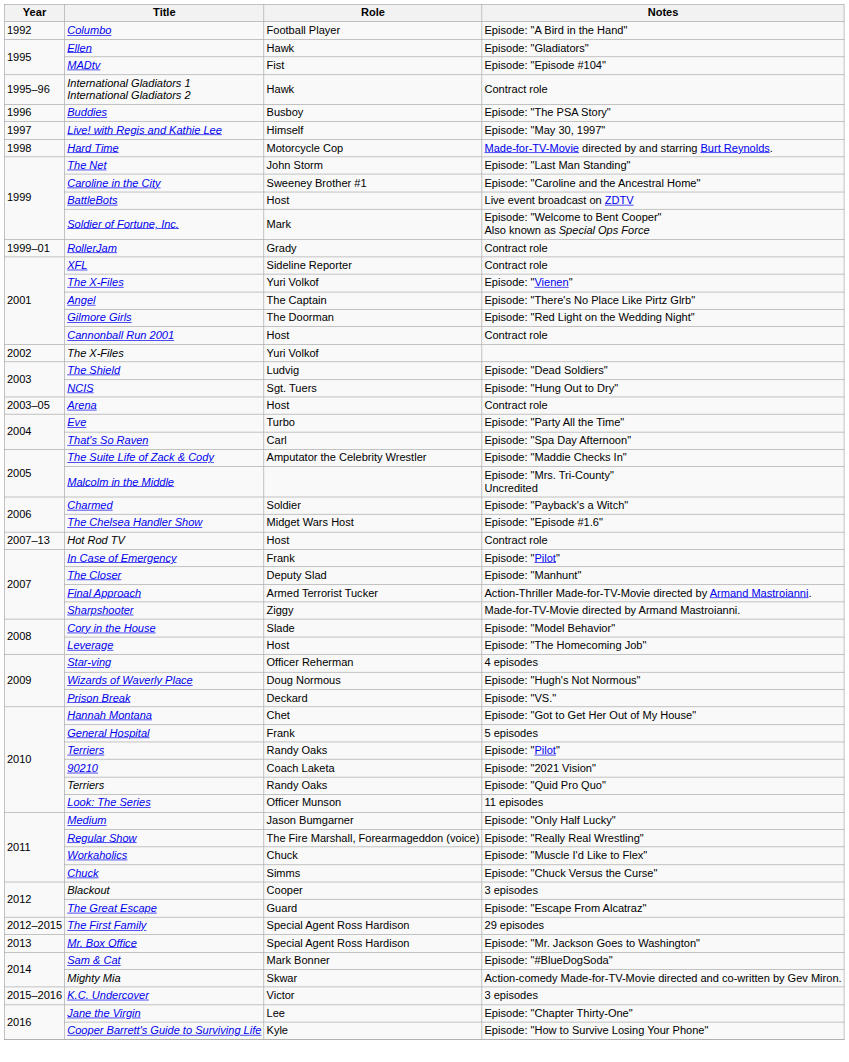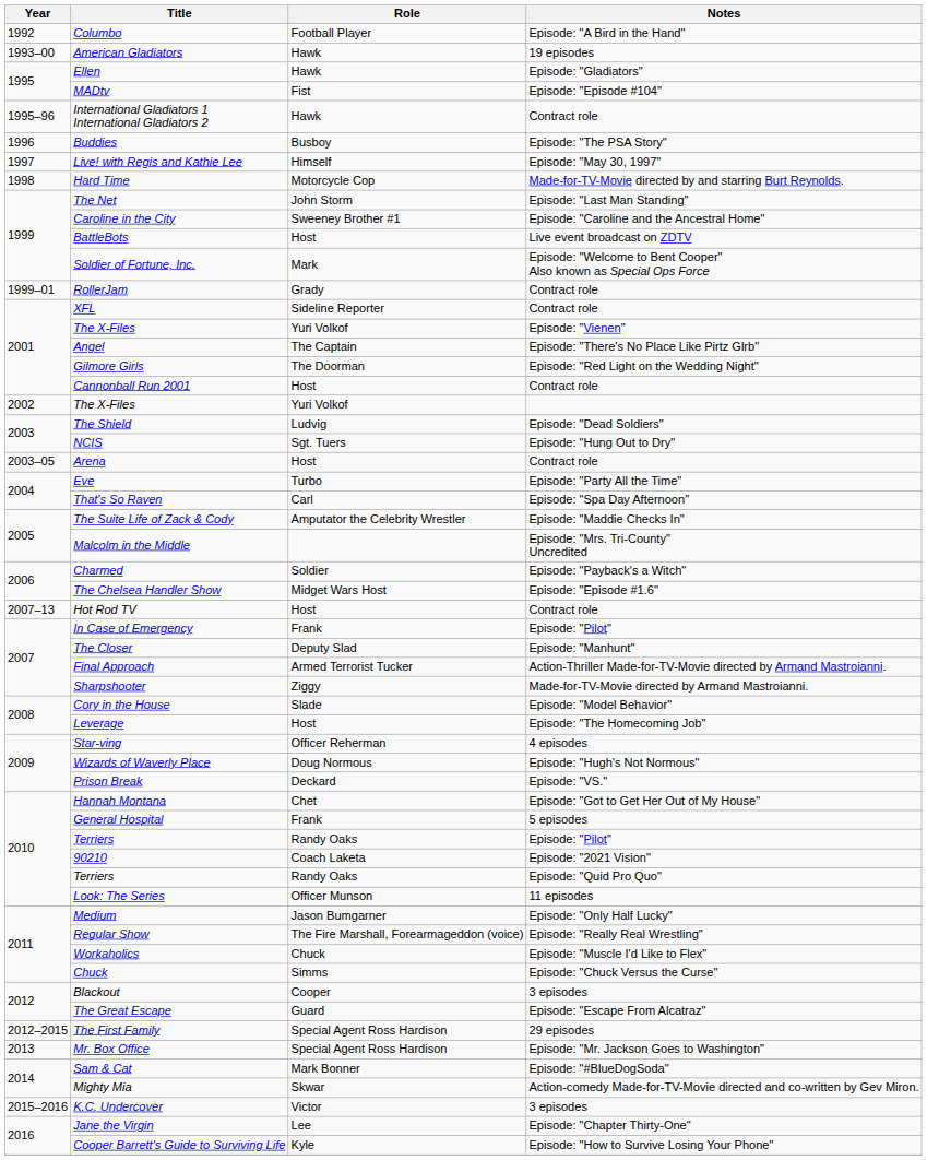 <table class="wikitable sortable">
 <tr>
 <th>Year</th>
 <th>Title</th>
 <th>Role</th>
 <th>Notes</th>
 </tr>
 <tr>
 <td>1992</td>
 <td><em><a href='#'>Columbo</a></em></td>
 <td>Football Player</td>
 <td>Episode: "A Bird in the Hand"</td>
+</tr>
+<tr>
+<td>1993–00</td>
+<td><em><a href='#'>American Gladiators</a></em></td>
+<td>Hawk</td>
+<td>19 episodes</td>
 </tr>
 <tr>
 <td rowspan="2">1995</td>
 <td><em><a href='#'>Ellen</a></em></td>
 <td>Hawk</td>
 <td>Episode: "Gladiators"</td>
 </tr>
 <tr>
 <td><em><a href='#'>MADtv</a></em></td>
 <td>Fist</td>
 <td>Episode: "Episode #104"</td>
 </tr>
 <tr>
 <td>1995–96</td>
 <td><em>International Gladiators 1</em><br><em>International Gladiators 2</em></td>
 <td>Hawk</td>
 <td>Contract role</td>
 </tr>
 <tr>
 <td>1996</td>
 <td><em><a href='#'>Buddies</a></em></td>
 <td>Busboy</td>
 <td>Episode: "The PSA Story"</td>
 </tr>
 <tr>
 <td>1997</td>
 <td><em><a href='#'>Live! with Regis and Kathie Lee</a></em></td>
 <td>Himself</td>
 <td>Episode: "May 30, 1997"</td>
 </tr>
 <tr>
 <td>1998</td>
 <td><em><a href='#'>Hard Time</a></em></td>
 <td>Motorcycle Cop</td>
 <td><a href='#'>Made-for-TV-Movie</a> directed by and starring <a href='#'>Burt Reynolds</a>.</td>
 </tr>
 <tr>
 <td rowspan="4">1999</td>
 <td><em><a href='#'>The Net</a></em></td>
 <td>John Storm</td>
 <td>Episode: "Last Man Standing"</td>
 </tr>
 <tr>
 <td><em><a href='#'>Caroline in the City</a></em></td>
 <td>Sweeney Brother #1</td>
 <td>Episode: "Caroline and the Ancestral Home"</td>
 </tr>
 <tr>
 <td><em><a href='#'>BattleBots</a></em></td>
 <td>Host</td>
 <td>Live event broadcast on <a href='#'>ZDTV</a></td>
 </tr>
 <tr>
 <td><em><a href='#'>Soldier of Fortune, Inc.</a></em></td>
 <td>Mark</td>
 <td>Episode: "Welcome to Bent Cooper"<br>Also known as <em>Special Ops Force</em></td>
 </tr>
 <tr>
 <td>1999–01</td>
 <td><em><a href='#'>RollerJam</a></em></td>
 <td>Grady</td>
 <td>Contract role</td>
 </tr>
 <tr>
 <td rowspan="5">2001</td>
 <td><em><a href='#'>XFL</a></em></td>
 <td>Sideline Reporter</td>
 <td>Contract role</td>
 </tr>
 <tr>
 <td><em><a href='#'>The X-Files</a></em></td>
 <td>Yuri Volkof</td>
 <td>Episode: "<a href='#'>Vienen</a>"</td>
 </tr>
 <tr>
 <td><em><a href='#'>Angel</a></em></td>
 <td>The Captain</td>
 <td>Episode: "There's No Place Like Pirtz Glrb"</td>
 </tr>
 <tr>
 <td><em><a href='#'>Gilmore Girls</a></em></td>
 <td>The Doorman</td>
 <td>Episode: "Red Light on the Wedding Night"</td>
 </tr>
 <tr>
 <td><em><a href='#'>Cannonball Run 2001</a></em></td>
 <td>Host</td>
 <td>Contract role</td>
 </tr>
 <tr>
 <td>2002</td>
 <td><em>The X-Files</em></td>
 <td>Yuri Volkof</td>
 <td></td>
 </tr>
 <tr>
 <td rowspan="2">2003</td>
 <td><em><a href='#'>The Shield</a></em></td>
 <td>Ludvig</td>
 <td>Episode: "Dead Soldiers"</td>
 </tr>
 <tr>
 <td><em><a href='#'>NCIS</a></em></td>
 <td>Sgt. Tuers</td>
 <td>Episode: "Hung Out to Dry"</td>
 </tr>
 <tr>
 <td>2003–05</td>
 <td><em><a href='#'>Arena</a></em></td>
 <td>Host</td>
 <td>Contract role</td>
 </tr>
 <tr>
 <td rowspan="2">2004</td>
 <td><em><a href='#'>Eve</a></em></td>
 <td>Turbo</td>
 <td>Episode: "Party All the Time"</td>
 </tr>
 <tr>
 <td><em><a href='#'>That's So Raven</a></em></td>
 <td>Carl</td>
 <td>Episode: "Spa Day Afternoon"</td>
 </tr>
 <tr>
 <td rowspan="2">2005</td>
 <td><em><a href='#'>The Suite Life of Zack & Cody</a></em></td>
 <td>Amputator the Celebrity Wrestler</td>
 <td>Episode: "Maddie Checks In"</td>
 </tr>
 <tr>
 <td><em><a href='#'>Malcolm in the Middle</a></em></td>
 <td></td>
 <td>Episode: "Mrs. Tri-County"<br>Uncredited</td>
 </tr>
 <tr>
 <td rowspan="2">2006</td>
 <td><em><a href='#'>Charmed</a></em></td>
 <td>Soldier</td>
 <td>Episode: "Payback's a Witch"</td>
 </tr>
 <tr>
 <td><em><a href='#'>The Chelsea Handler Show</a></em></td>
 <td>Midget Wars Host</td>
 <td>Episode: "Episode #1.6"</td>
 </tr>
 <tr>
 <td>2007–13</td>
 <td><em>Hot Rod TV</em></td>
 <td>Host</td>
 <td>Contract role</td>
 </tr>
 <tr>
 <td rowspan="4">2007</td>
 <td><em><a href='#'>In Case of Emergency</a></em></td>
 <td>Frank</td>
 <td>Episode: "<a href='#'>Pilot</a>"</td>
 </tr>
 <tr>
 <td><em><a href='#'>The Closer</a></em></td>
 <td>Deputy Slad</td>
 <td>Episode: "Manhunt"</td>
 </tr>
 <tr>
 <td><em><a href='#'>Final Approach</a></em></td>
 <td>Armed Terrorist Tucker</td>
 <td>Action-Thriller Made-for-TV-Movie directed by <a href='#'>Armand Mastroianni</a>.</td>
 </tr>
 <tr>
 <td><em><a href='#'>Sharpshooter</a></em></td>
 <td>Ziggy</td>
 <td>Made-for-TV-Movie directed by Armand Mastroianni.</td>
 </tr>
 <tr>
 <td rowspan="2">2008</td>
 <td><em><a href='#'>Cory in the House</a></em></td>
 <td>Slade</td>
 <td>Episode: "Model Behavior"</td>
 </tr>
 <tr>
 <td><em><a href='#'>Leverage</a></em></td>
 <td>Host</td>
 <td>Episode: "The Homecoming Job"</td>
 </tr>
 <tr>
 <td rowspan="3">2009</td>
 <td><em><a href='#'>Star-ving</a></em></td>
 <td>Officer Reherman</td>
 <td>4 episodes</td>
 </tr>
 <tr>
 <td><em><a href='#'>Wizards of Waverly Place</a></em></td>
 <td>Doug Normous</td>
 <td>Episode: "Hugh's Not Normous"</td>
 </tr>
 <tr>
 <td><em><a href='#'>Prison Break</a></em></td>
 <td>Deckard</td>
 <td>Episode: "VS."</td>
 </tr>
 <tr>
 <td rowspan="6">2010</td>
 <td><em><a href='#'>Hannah Montana</a></em></td>
 <td>Chet</td>
 <td>Episode: "Got to Get Her Out of My House"</td>
 </tr>
 <tr>
 <td><em><a href='#'>General Hospital</a></em></td>
 <td>Frank</td>
 <td>5 episodes</td>
 </tr>
 <tr>
 <td><em><a href='#'>Terriers</a></em></td>
 <td>Randy Oaks</td>
 <td>Episode: "<a href='#'>Pilot</a>"</td>
 </tr>
 <tr>
 <td><em><a href='#'>90210</a></em></td>
 <td>Coach Laketa</td>
 <td>Episode: "2021 Vision"</td>
 </tr>
 <tr>
 <td><em>Terriers</em></td>
 <td>Randy Oaks</td>
 <td>Episode: "Quid Pro Quo"</td>
 </tr>
 <tr>
 <td><em><a href='#'>Look: The Series</a></em></td>
 <td>Officer Munson</td>
 <td>11 episodes</td>
 </tr>
 <tr>
 <td rowspan="4">2011</td>
 <td><em><a href='#'>Medium</a></em></td>
 <td>Jason Bumgarner</td>
 <td>Episode: "Only Half Lucky"</td>
 </tr>
 <tr>
 <td><em><a href='#'>Regular Show</a></em></td>
 <td>The Fire Marshall, Forearmageddon (voice)</td>
 <td>Episode: "Really Real Wrestling"</td>
 </tr>
 <tr>
 <td><em><a href='#'>Workaholics</a></em></td>
 <td>Chuck</td>
 <td>Episode: "Muscle I'd Like to Flex"</td>
 </tr>
 <tr>
 <td><em><a href='#'>Chuck</a></em></td>
 <td>Simms</td>
 <td>Episode: "Chuck Versus the Curse"</td>
 </tr>
 <tr>
 <td rowspan="2">2012</td>
 <td><em>Blackout</em></td>
 <td>Cooper</td>
 <td>3 episodes</td>
 </tr>
 <tr>
 <td><em><a href='#'>The Great Escape</a></em></td>
 <td>Guard</td>
 <td>Episode: "Escape From Alcatraz"</td>
 </tr>
 <tr>
 <td>2012–2015</td>
 <td><em><a href='#'>The First Family</a></em></td>
 <td>Special Agent Ross Hardison</td>
 <td>29 episodes</td>
 </tr>
 <tr>
 <td>2013</td>
 <td><em><a href='#'>Mr. Box Office</a></em></td>
 <td>Special Agent Ross Hardison</td>
 <td>Episode: "Mr. Jackson Goes to Washington"</td>
 </tr>
 <tr>
 <td rowspan="2">2014</td>
 <td><em><a href='#'>Sam & Cat</a></em></td>
 <td>Mark Bonner</td>
 <td>Episode: "#BlueDogSoda"</td>
 </tr>
 <tr>
 <td><em>Mighty Mia</em></td>
 <td>Skwar</td>
 <td>Action-comedy Made-for-TV-Movie directed and co-written by Gev Miron.</td>
 </tr>
 <tr>
 <td>2015–2016</td>
 <td><em><a href='#'>K.C. Undercover</a></em></td>
 <td>Victor</td>
 <td>3 episodes</td>
 </tr>
 <tr>
 <td rowspan="2">2016</td>
 <td><em><a href='#'>Jane the Virgin</a></em></td>
 <td>Lee</td>
 <td>Episode: "Chapter Thirty-One"</td>
 </tr>
 <tr>
 <td><em><a href='#'>Cooper Barrett's Guide to Surviving Life</a></em></td>
 <td>Kyle</td>
 <td>Episode: "How to Survive Losing Your Phone"</td>
 </tr>
 <tr>
 </tr>
 </table>
